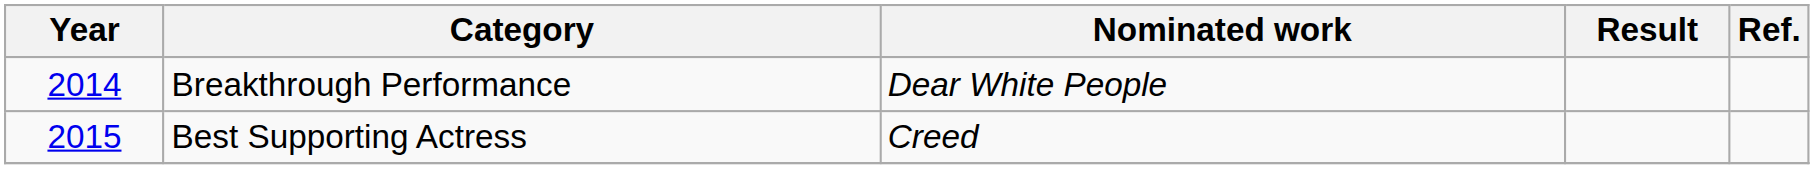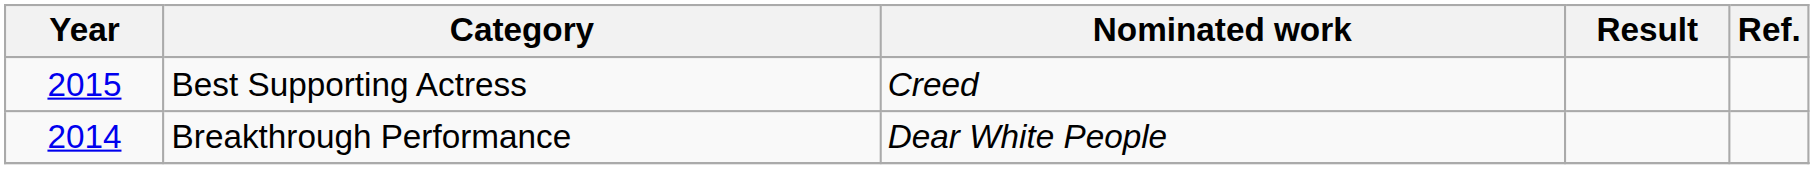 <table class=wikitable>
 <tr>
 <th scope="col" style="width:5em;">Year</th>
 <th scope="col" style="width:26em;">Category</th>
 <th scope="col" style="width:25em;">Nominated work</th>
 <th scope="col" style="width:5em;">Result</th>
 <th>Ref.</th>
 </tr>
 <tr>
+<td style="text-align:center;"><a href='#'>2015</a></td>
+<td>Best Supporting Actress</td>
+<td><em>Creed</em></td>
+<td></td>
+<td style="text-align: center;"></td>
+</tr>
+<tr>
 <td style="text-align:center;"><a href='#'>2014</a></td>
 <td>Breakthrough Performance</td>
 <td><em>Dear White People</em></td>
 <td></td>
 <td style="text-align: center;"></td>
 </tr>
 <tr>
-<td style="text-align:center;"><a href='#'>2015</a></td>
-<td>Best Supporting Actress</td>
-<td><em>Creed</em></td>
-<td></td>
-<td style="text-align: center;"></td>
-</tr>
-<tr>
 </tr>
 </table>
